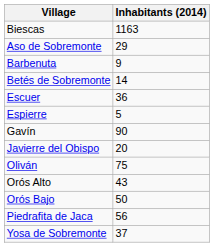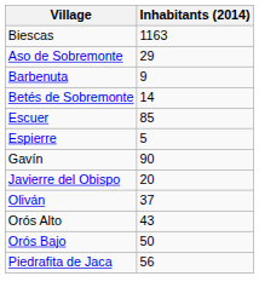 <table class="wikitable">
 <tr>
 <th>Village</th>
 <th>Inhabitants (2014)</th>
 </tr>
 <tr>
 <td>Biescas</td>
 <td>1163</td>
 </tr>
 <tr>
 <td><a href='#'>Aso de Sobremonte</a></td>
 <td>29</td>
 </tr>
 <tr>
 <td><a href='#'>Barbenuta</a></td>
 <td>9</td>
 </tr>
 <tr>
 <td><a href='#'>Betés de Sobremonte</a></td>
 <td>14</td>
 </tr>
 <tr>
 <td><a href='#'>Escuer</a></td>
-<td>36</td>
+<td>85</td>
 </tr>
 <tr>
 <td><a href='#'>Espierre</a></td>
 <td>5</td>
 </tr>
 <tr>
 <td>Gavín</td>
 <td>90</td>
 </tr>
 <tr>
 <td><a href='#'>Javierre del Obispo</a></td>
 <td>20</td>
 </tr>
 <tr>
 <td><a href='#'>Oliván</a></td>
-<td>75</td>
+<td>37</td>
 </tr>
 <tr>
 <td>Orós Alto</td>
 <td>43</td>
 </tr>
 <tr>
 <td><a href='#'>Orós Bajo</a></td>
 <td>50</td>
 </tr>
 <tr>
 <td><a href='#'>Piedrafita de Jaca</a></td>
 <td>56</td>
 </tr>
-<tr>
-<td><a href='#'>Yosa de Sobremonte</a></td>
-<td>37</td>
-</tr>
 </table>
